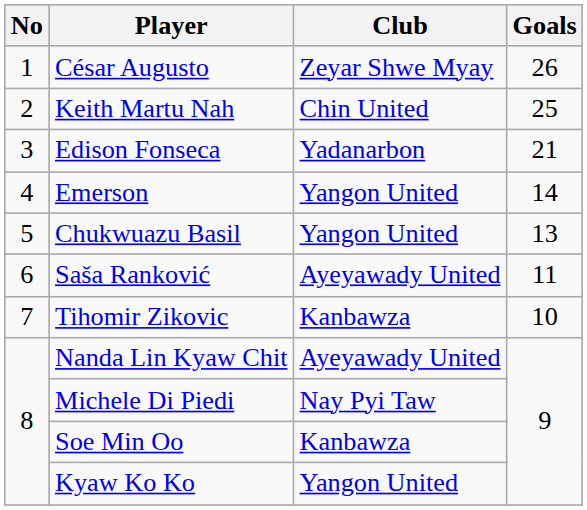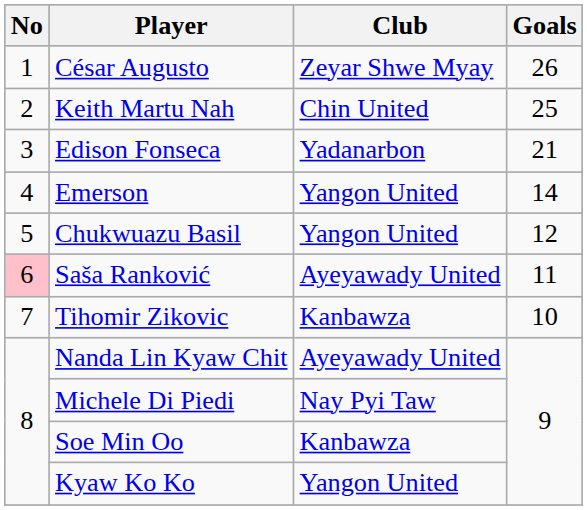 <table class="wikitable" style="text-align:center">
 <tr>
 <th>No</th>
 <th>Player</th>
 <th>Club</th>
 <th>Goals</th>
 </tr>
 <tr>
 <td rowspan="1">1</td>
 <td align="left"> <a href='#'>César Augusto</a></td>
 <td align="left"><a href='#'>Zeyar Shwe Myay</a></td>
 <td rowspan=1>26</td>
 </tr>
 <tr>
 <td rowspan="1">2</td>
 <td align="left"> <a href='#'>Keith Martu Nah</a></td>
 <td align="left"><a href='#'>Chin United</a></td>
 <td rowspan=1>25</td>
 </tr>
 <tr>
 <td rowspan="1">3</td>
 <td align="left"> <a href='#'>Edison Fonseca</a></td>
 <td align="left"><a href='#'>Yadanarbon</a></td>
 <td rowspan=1>21</td>
 </tr>
 <tr>
 <td rowspan="1">4</td>
 <td align="left"> <a href='#'>Emerson</a></td>
 <td align="left"><a href='#'>Yangon United</a></td>
 <td rowspan=1>14</td>
 </tr>
 <tr>
 <td rowspan="1">5</td>
 <td align="left"> <a href='#'>Chukwuazu Basil</a></td>
 <td align="left"><a href='#'>Yangon United</a></td>
-<td rowspan=1>13</td>
+<td rowspan=1>12</td>
 </tr>
 <tr>
-<td rowspan="1">6</td>
+<td rowspan="1" style="background: pink;">6</td>
 <td align="left"> <a href='#'>Saša Ranković</a></td>
 <td align="left"><a href='#'>Ayeyawady United</a></td>
 <td rowspan=1>11</td>
 </tr>
 <tr>
 <td rowspan="1">7</td>
 <td align="left"> <a href='#'>Tihomir Zikovic</a></td>
 <td align="left"><a href='#'>Kanbawza</a></td>
 <td rowspan=1>10</td>
 </tr>
 <tr>
 <td rowspan="4">8</td>
 <td align="left"> <a href='#'>Nanda Lin Kyaw Chit</a></td>
 <td align="left"><a href='#'>Ayeyawady United</a></td>
 <td rowspan=4>9</td>
 </tr>
 <tr>
 <td align="left"> <a href='#'>Michele Di Piedi</a></td>
 <td align="left"><a href='#'>Nay Pyi Taw</a></td>
 </tr>
 <tr>
 <td align="left"> <a href='#'>Soe Min Oo</a></td>
 <td align="left"><a href='#'>Kanbawza</a></td>
 </tr>
 <tr>
 <td align="left"> <a href='#'>Kyaw Ko Ko</a></td>
 <td align="left"><a href='#'>Yangon United</a></td>
 </tr>
 </table>
